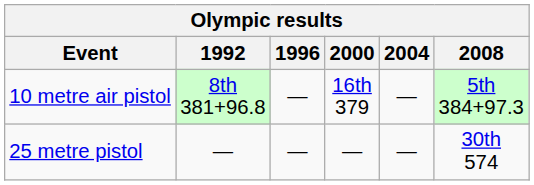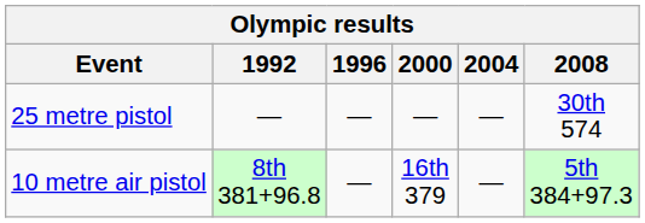 <table class="wikitable" style="text-align: center">
 <tr>
 <th colspan=6>Olympic results</th>
 </tr>
 <tr>
 <th>Event</th>
 <th>1992</th>
 <th>1996</th>
 <th>2000</th>
 <th>2004</th>
 <th>2008</th>
 </tr>
 <tr>
+<td align=left><a href='#'>25 metre pistol</a></td>
+<td>—</td>
+<td>—</td>
+<td>—</td>
+<td>—</td>
+<td><a href='#'>30th</a><br>574</td>
+</tr>
+<tr>
 <td align=left><a href='#'>10 metre air pistol</a></td>
 <td style="background: #ccffcc"><a href='#'>8th</a><br>381+96.8</td>
 <td>—</td>
 <td><a href='#'>16th</a><br>379</td>
 <td>—</td>
 <td style="background: #ccffcc"><a href='#'>5th</a><br>384+97.3</td>
 </tr>
-<tr>
-<td align=left><a href='#'>25 metre pistol</a></td>
-<td>—</td>
-<td>—</td>
-<td>—</td>
-<td>—</td>
-<td><a href='#'>30th</a><br>574</td>
-</tr>
 </table>
